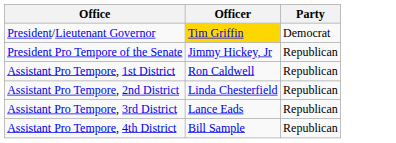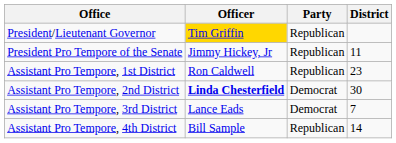 <table class="wikitable">
 <tr>
 <th>Office</th>
 <th>Officer</th>
 <th>Party</th>
+<th>District</th>
 </tr>
 <tr>
 <td><a href='#'>President</a>/<a href='#'>Lieutenant Governor</a></td>
 <td style="background: gold;"><a href='#'>Tim Griffin</a></td>
-<td>Democrat</td>
+<td>Republican</td>
+<td></td>
 </tr>
 <tr>
 <td><a href='#'>President Pro Tempore of the Senate</a></td>
 <td><a href='#'>Jimmy Hickey, Jr</a></td>
 <td>Republican</td>
+<td>11</td>
 </tr>
 <tr>
 <td><a href='#'>Assistant Pro Tempore</a>, <a href='#'>1st District</a></td>
 <td><a href='#'>Ron Caldwell</a></td>
 <td>Republican</td>
+<td>23</td>
 </tr>
 <tr>
 <td><a href='#'>Assistant Pro Tempore</a>, <a href='#'>2nd District</a></td>
-<td><a href='#'>Linda Chesterfield</a></td>
-<td>Republican</td>
+<td><strong><a href='#'>Linda Chesterfield</a></strong></td>
+<td>Democrat</td>
+<td>30</td>
 </tr>
 <tr>
 <td><a href='#'>Assistant Pro Tempore</a>, <a href='#'>3rd District</a></td>
 <td><a href='#'>Lance Eads</a></td>
-<td>Republican</td>
+<td>Democrat</td>
+<td>7</td>
 </tr>
 <tr>
 <td><a href='#'>Assistant Pro Tempore</a>, <a href='#'>4th District</a></td>
 <td><a href='#'>Bill Sample</a></td>
 <td>Republican</td>
+<td>14</td>
 </tr>
 </table>
